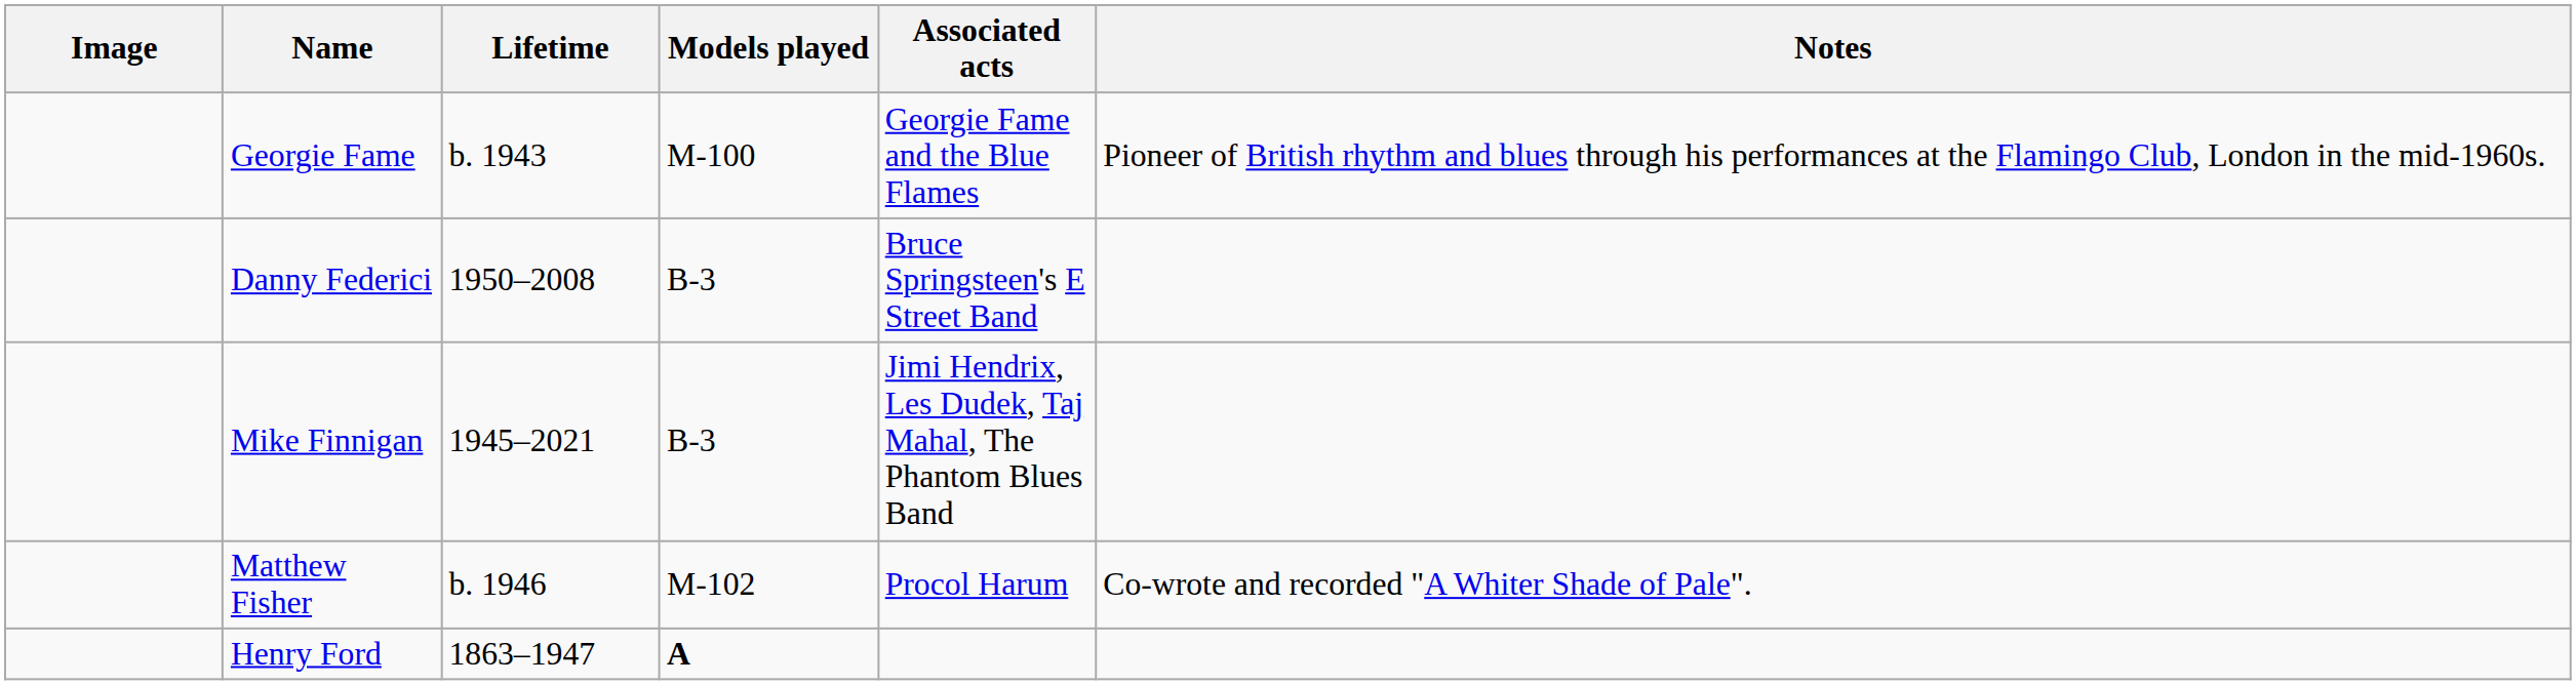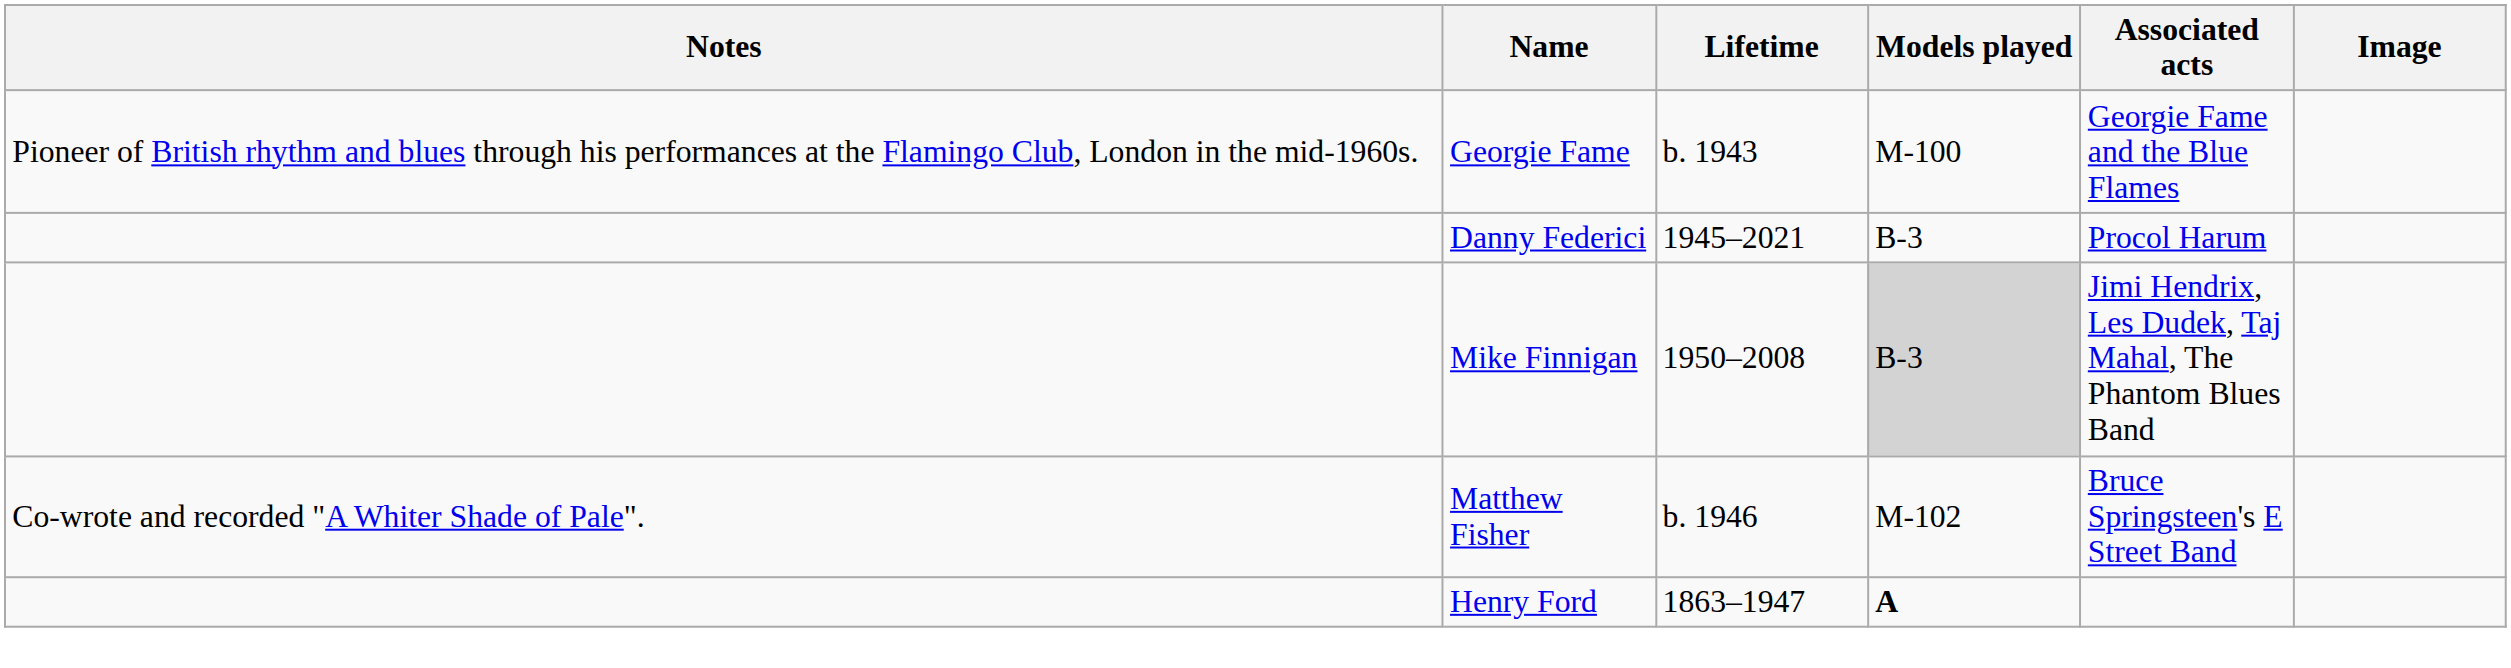 <table class="wikitable" style="width:100%">
 <tr>
-<th style="width:100px;">Image</th>
+<th style="width:*;">Notes</th>
 <th style="width:100px;">Name</th>
 <th style="width:100px;">Lifetime</th>
 <th style="width:100px;">Models played</th>
 <th style="width:100px;">Associated acts</th>
-<th style="width:*;">Notes</th>
+<th style="width:100px;">Image</th>
 </tr>
 <tr>
-<td></td>
+<td>Pioneer of <a href='#'>British rhythm and blues</a> through his performances at the <a href='#'>Flamingo Club</a>, London in the mid-1960s.</td>
 <td><a href='#'>Georgie Fame</a></td>
 <td>b. 1943</td>
 <td>M-100</td>
 <td><a href='#'>Georgie Fame and the Blue Flames</a></td>
-<td>Pioneer of <a href='#'>British rhythm and blues</a> through his performances at the <a href='#'>Flamingo Club</a>, London in the mid-1960s.</td>
+<td></td>
 </tr>
 <tr>
 <td></td>
 <td><a href='#'>Danny Federici</a></td>
-<td>1950–2008</td>
+<td>1945–2021</td>
 <td>B-3</td>
-<td><a href='#'>Bruce Springsteen</a>'s <a href='#'>E Street Band</a></td>
+<td><a href='#'>Procol Harum</a></td>
 <td></td>
 </tr>
 <tr>
 <td></td>
 <td><a href='#'>Mike Finnigan</a></td>
-<td>1945–2021</td>
-<td>B-3</td>
+<td>1950–2008</td>
+<td style="background: lightgrey;">B-3</td>
 <td><a href='#'>Jimi Hendrix</a>, <a href='#'>Les Dudek</a>, <a href='#'>Taj Mahal</a>, The Phantom Blues Band</td>
 <td></td>
 </tr>
 <tr>
-<td></td>
+<td>Co-wrote and recorded "<a href='#'>A Whiter Shade of Pale</a>".</td>
 <td><a href='#'>Matthew Fisher</a></td>
 <td>b. 1946</td>
 <td>M-102</td>
-<td><a href='#'>Procol Harum</a></td>
-<td>Co-wrote and recorded "<a href='#'>A Whiter Shade of Pale</a>".</td>
+<td><a href='#'>Bruce Springsteen</a>'s <a href='#'>E Street Band</a></td>
+<td></td>
 </tr>
 <tr>
 <td></td>
 <td><a href='#'>Henry Ford</a></td>
 <td>1863–1947</td>
 <td><strong>A</strong></td>
 <td></td>
 <td></td>
 </tr>
 </table>
